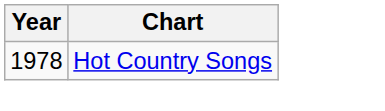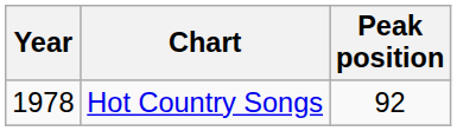 <table class="wikitable">
 <tr>
 <th>Year</th>
 <th>Chart</th>
+<th>Peak<br>position</th>
 </tr>
 <tr>
 <td>1978</td>
 <td><a href='#'>Hot Country Songs</a></td>
+<td style="text-align:center;">92</td>
 </tr>
 </table>
